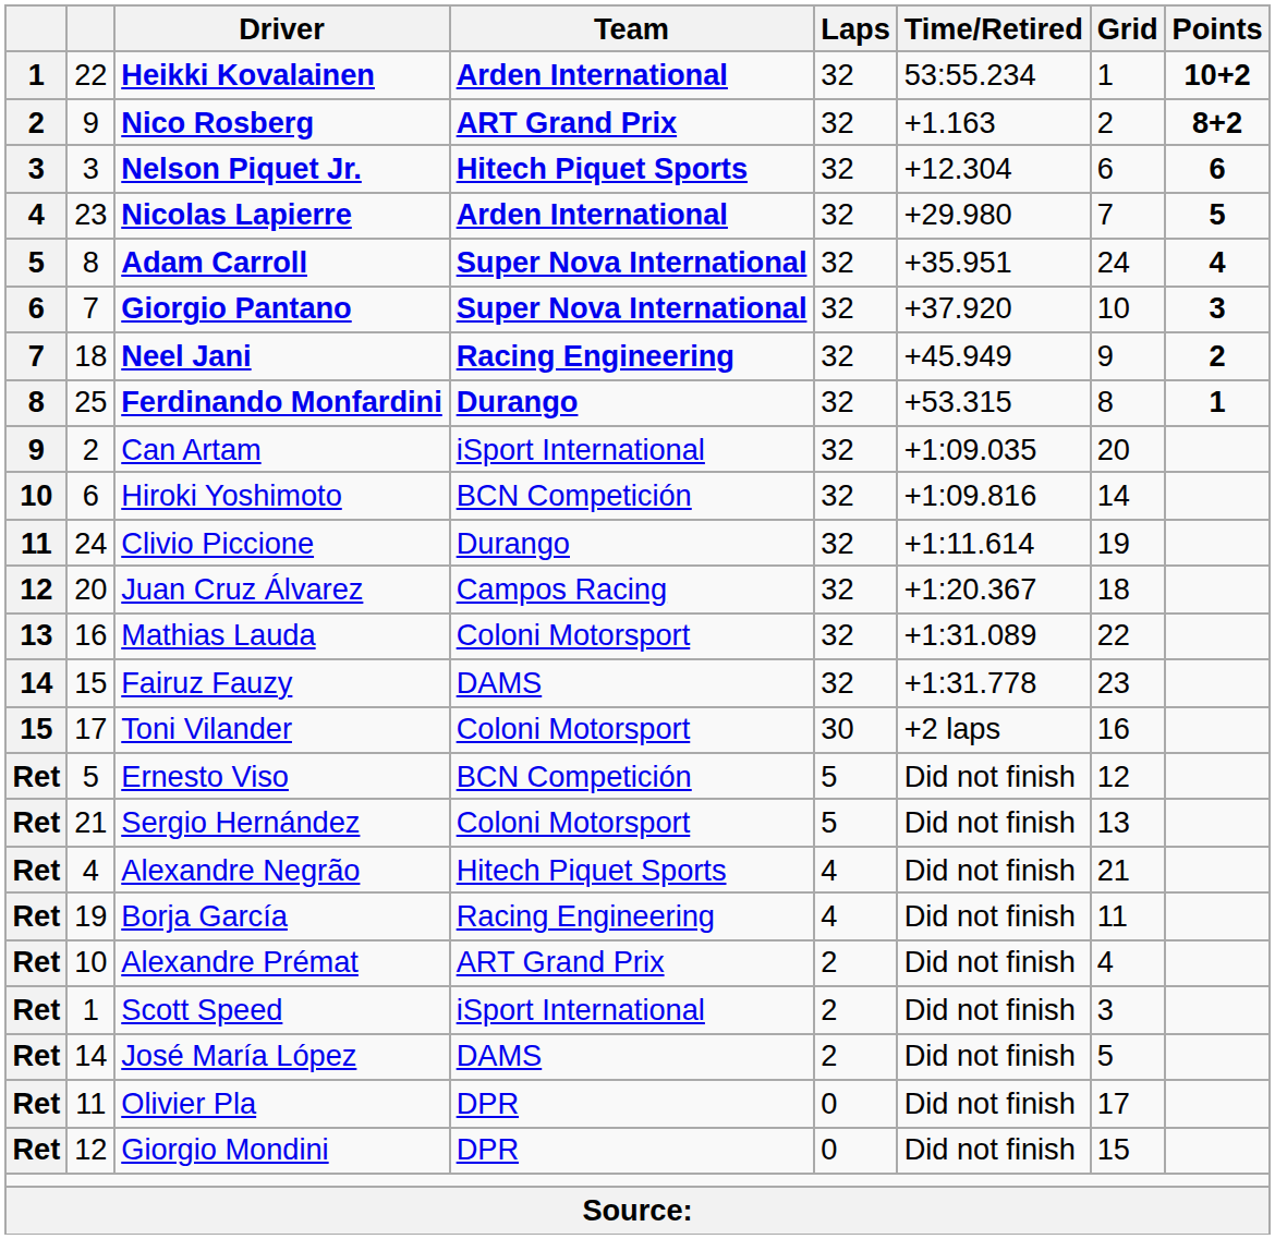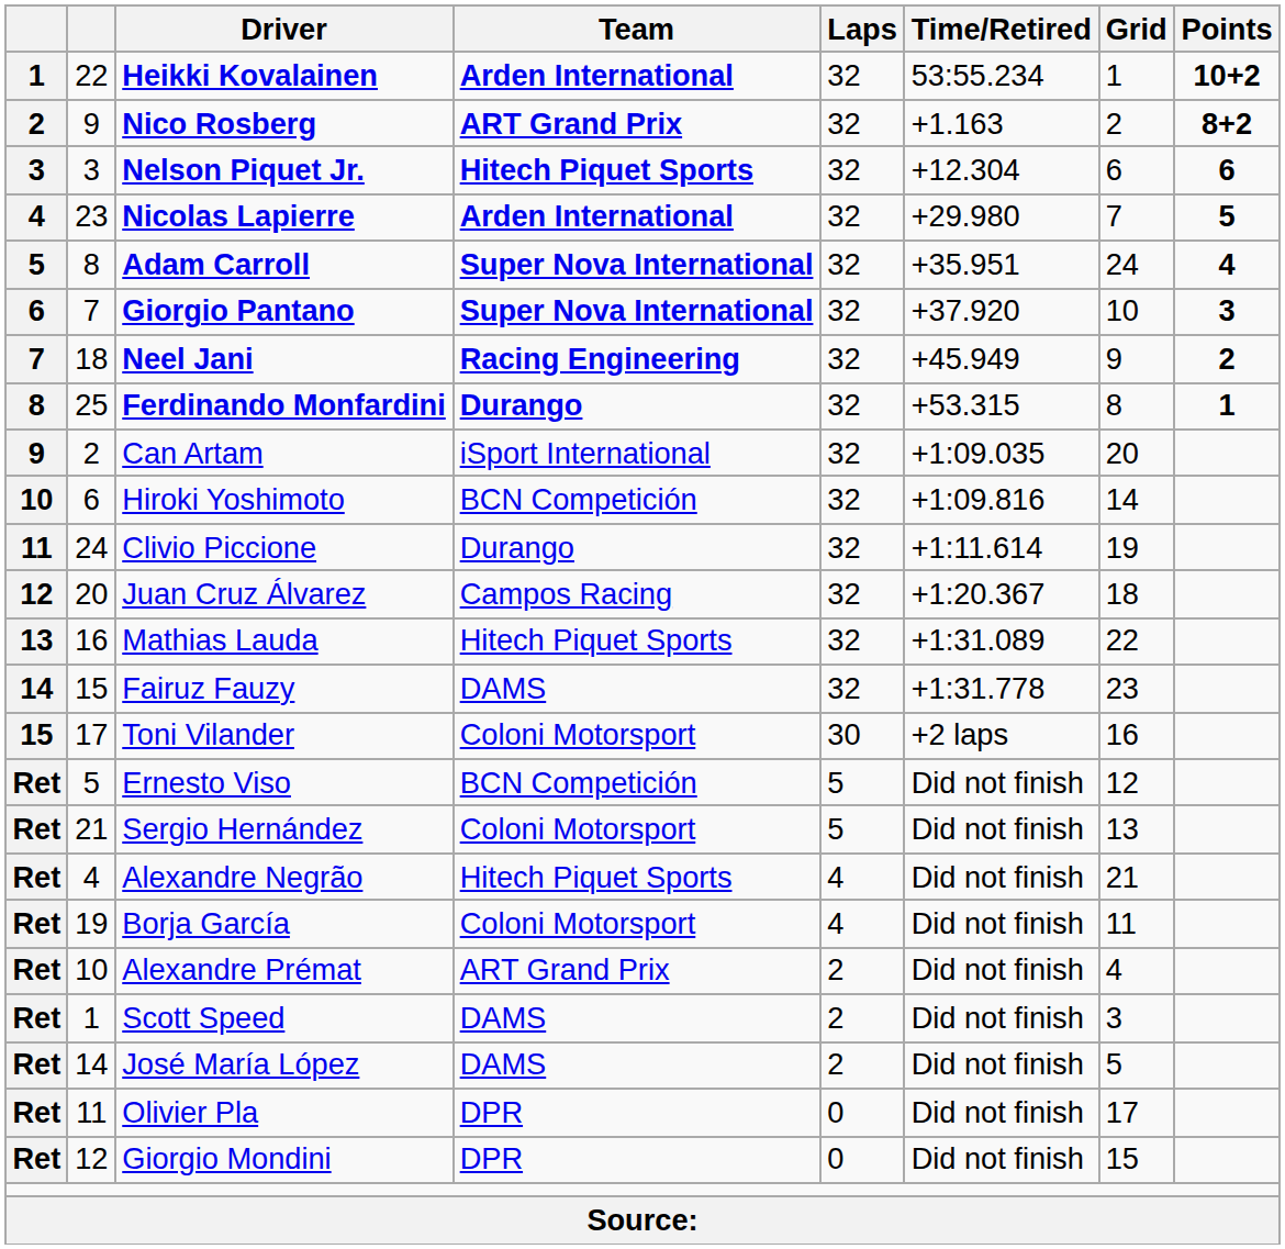 <table class="wikitable" style="font-size:85%">
 <tr>
 <th></th>
 <th></th>
 <th>Driver</th>
 <th>Team</th>
 <th>Laps</th>
 <th>Time/Retired</th>
 <th>Grid</th>
 <th>Points</th>
 </tr>
 <tr>
 <th>1</th>
 <td align="center">22</td>
 <td> <strong><a href='#'>Heikki Kovalainen</a></strong></td>
 <td><strong><a href='#'>Arden International</a></strong></td>
 <td>32</td>
 <td>53:55.234</td>
 <td>1</td>
 <td align="center"><strong>10+2</strong></td>
 </tr>
 <tr>
 <th>2</th>
 <td align="center">9</td>
 <td> <strong><a href='#'>Nico Rosberg</a></strong></td>
 <td><strong><a href='#'>ART Grand Prix</a></strong></td>
 <td>32</td>
 <td>+1.163</td>
 <td>2</td>
 <td align="center"><strong>8+2</strong></td>
 </tr>
 <tr>
 <th>3</th>
 <td align="center">3</td>
 <td> <strong><a href='#'>Nelson Piquet Jr.</a></strong></td>
 <td><strong><a href='#'>Hitech Piquet Sports</a></strong></td>
 <td>32</td>
 <td>+12.304</td>
 <td>6</td>
 <td align="center"><strong>6</strong></td>
 </tr>
 <tr>
 <th>4</th>
 <td align="center">23</td>
 <td> <strong><a href='#'>Nicolas Lapierre</a></strong></td>
 <td><strong><a href='#'>Arden International</a></strong></td>
 <td>32</td>
 <td>+29.980</td>
 <td>7</td>
 <td align="center"><strong>5</strong></td>
 </tr>
 <tr>
 <th>5</th>
 <td align="center">8</td>
 <td> <strong><a href='#'>Adam Carroll</a></strong></td>
 <td><strong><a href='#'>Super Nova International</a></strong></td>
 <td>32</td>
 <td>+35.951</td>
 <td>24</td>
 <td align="center"><strong>4</strong></td>
 </tr>
 <tr>
 <th>6</th>
 <td align="center">7</td>
 <td> <strong><a href='#'>Giorgio Pantano</a></strong></td>
 <td><strong><a href='#'>Super Nova International</a></strong></td>
 <td>32</td>
 <td>+37.920</td>
 <td>10</td>
 <td align="center"><strong>3</strong></td>
 </tr>
 <tr>
 <th>7</th>
 <td align="center">18</td>
 <td> <strong><a href='#'>Neel Jani</a></strong></td>
 <td><strong><a href='#'>Racing Engineering</a></strong></td>
 <td>32</td>
 <td>+45.949</td>
 <td>9</td>
 <td align="center"><strong>2</strong></td>
 </tr>
 <tr>
 <th>8</th>
 <td align="center">25</td>
 <td> <strong><a href='#'>Ferdinando Monfardini</a></strong></td>
 <td><strong><a href='#'>Durango</a></strong></td>
 <td>32</td>
 <td>+53.315</td>
 <td>8</td>
 <td align="center"><strong>1</strong></td>
 </tr>
 <tr>
 <th>9</th>
 <td align="center">2</td>
 <td> <a href='#'>Can Artam</a></td>
 <td><a href='#'>iSport International</a></td>
 <td>32</td>
 <td>+1:09.035</td>
 <td>20</td>
 <td></td>
 </tr>
 <tr>
 <th>10</th>
 <td align="center">6</td>
 <td> <a href='#'>Hiroki Yoshimoto</a></td>
 <td><a href='#'>BCN Competición</a></td>
 <td>32</td>
 <td>+1:09.816</td>
 <td>14</td>
 <td></td>
 </tr>
 <tr>
 <th>11</th>
 <td align="center">24</td>
 <td> <a href='#'>Clivio Piccione</a></td>
 <td><a href='#'>Durango</a></td>
 <td>32</td>
 <td>+1:11.614</td>
 <td>19</td>
 <td></td>
 </tr>
 <tr>
 <th>12</th>
 <td align="center">20</td>
 <td> <a href='#'>Juan Cruz Álvarez</a></td>
 <td><a href='#'>Campos Racing</a></td>
 <td>32</td>
 <td>+1:20.367</td>
 <td>18</td>
 <td></td>
 </tr>
 <tr>
 <th>13</th>
 <td align="center">16</td>
 <td> <a href='#'>Mathias Lauda</a></td>
-<td><a href='#'>Coloni Motorsport</a></td>
+<td><a href='#'>Hitech Piquet Sports</a></td>
 <td>32</td>
 <td>+1:31.089</td>
 <td>22</td>
 <td></td>
 </tr>
 <tr>
 <th>14</th>
 <td align="center">15</td>
 <td> <a href='#'>Fairuz Fauzy</a></td>
 <td><a href='#'>DAMS</a></td>
 <td>32</td>
 <td>+1:31.778</td>
 <td>23</td>
 <td></td>
 </tr>
 <tr>
 <th>15</th>
 <td align="center">17</td>
 <td> <a href='#'>Toni Vilander</a></td>
 <td><a href='#'>Coloni Motorsport</a></td>
 <td>30</td>
 <td>+2 laps</td>
 <td>16</td>
 <td></td>
 </tr>
 <tr>
 <th>Ret</th>
 <td align="center">5</td>
 <td> <a href='#'>Ernesto Viso</a></td>
 <td><a href='#'>BCN Competición</a></td>
 <td>5</td>
 <td>Did not finish</td>
 <td>12</td>
 <td></td>
 </tr>
 <tr>
 <th>Ret</th>
 <td align="center">21</td>
 <td> <a href='#'>Sergio Hernández</a></td>
 <td><a href='#'>Coloni Motorsport</a></td>
 <td>5</td>
 <td>Did not finish</td>
 <td>13</td>
 <td></td>
 </tr>
 <tr>
 <th>Ret</th>
 <td align="center">4</td>
 <td> <a href='#'>Alexandre Negrão</a></td>
 <td><a href='#'>Hitech Piquet Sports</a></td>
 <td>4</td>
 <td>Did not finish</td>
 <td>21</td>
 <td></td>
 </tr>
 <tr>
 <th>Ret</th>
 <td align="center">19</td>
 <td> <a href='#'>Borja García</a></td>
-<td><a href='#'>Racing Engineering</a></td>
+<td><a href='#'>Coloni Motorsport</a></td>
 <td>4</td>
 <td>Did not finish</td>
 <td>11</td>
 <td></td>
 </tr>
 <tr>
 <th>Ret</th>
 <td align="center">10</td>
 <td> <a href='#'>Alexandre Prémat</a></td>
 <td><a href='#'>ART Grand Prix</a></td>
 <td>2</td>
 <td>Did not finish</td>
 <td>4</td>
 <td></td>
 </tr>
 <tr>
 <th>Ret</th>
 <td align="center">1</td>
 <td> <a href='#'>Scott Speed</a></td>
-<td><a href='#'>iSport International</a></td>
+<td><a href='#'>DAMS</a></td>
 <td>2</td>
 <td>Did not finish</td>
 <td>3</td>
 <td></td>
 </tr>
 <tr>
 <th>Ret</th>
 <td align="center">14</td>
 <td> <a href='#'>José María López</a></td>
 <td><a href='#'>DAMS</a></td>
 <td>2</td>
 <td>Did not finish</td>
 <td>5</td>
 <td></td>
 </tr>
 <tr>
 <th>Ret</th>
 <td align="center">11</td>
 <td> <a href='#'>Olivier Pla</a></td>
 <td><a href='#'>DPR</a></td>
 <td>0</td>
 <td>Did not finish</td>
 <td>17</td>
 <td></td>
 </tr>
 <tr>
 <th>Ret</th>
 <td align="center">12</td>
 <td> <a href='#'>Giorgio Mondini</a></td>
 <td><a href='#'>DPR</a></td>
 <td>0</td>
 <td>Did not finish</td>
 <td>15</td>
 <td></td>
 </tr>
 <tr>
 <td colspan="8"></td>
 </tr>
 <tr>
 <th colspan="8">Source:</th>
 </tr>
 </table>
